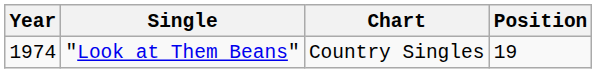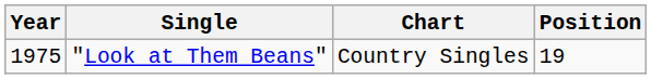 <table class="wikitable">
 <tr>
 <th align="left">Year</th>
 <th align="left">Single</th>
 <th align="left">Chart</th>
 <th align="left">Position</th>
 </tr>
 <tr>
-<td align="left">1974</td>
+<td align="left">1975</td>
 <td align="left">"<a href='#'>Look at Them Beans</a>"</td>
 <td align="left">Country Singles</td>
 <td align="left">19</td>
 </tr>
 </table>
